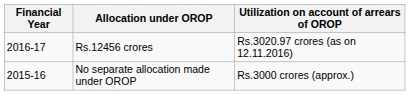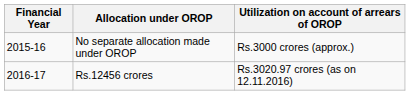 <table class="wikitable">
 <tr>
 <th>Financial Year</th>
 <th>Allocation under OROP</th>
 <th>Utilization on account of arrears of OROP</th>
 </tr>
 <tr>
+<td>2015-16</td>
+<td>No separate allocation made under OROP</td>
+<td>Rs.3000 crores (approx.)</td>
+</tr>
+<tr>
 <td>2016-17</td>
 <td>Rs.12456 crores</td>
 <td>Rs.3020.97 crores (as on 12.11.2016)</td>
 </tr>
-<tr>
-<td>2015-16</td>
-<td>No separate allocation made under OROP</td>
-<td>Rs.3000 crores (approx.)</td>
-</tr>
 </table>
